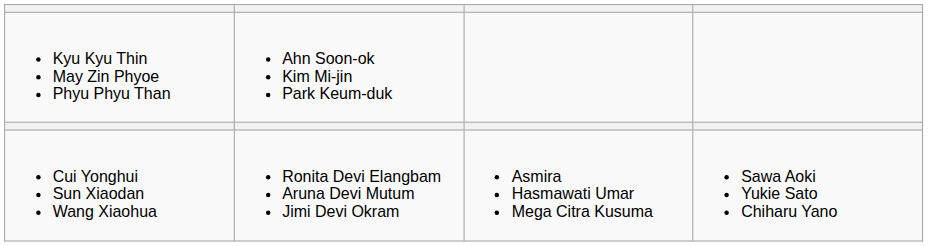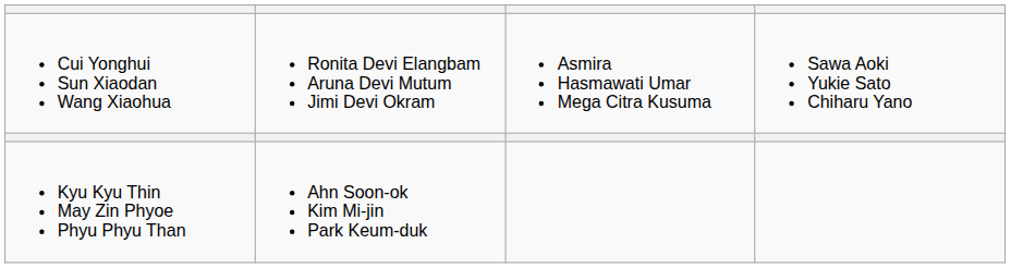 <table class="wikitable" style="font-size:90%">
 <tr>
 <th width=200></th>
 <th width=200></th>
 <th width=200></th>
 <th width=200></th>
 </tr>
 <tr>
-<td valign=top><br><ul><li>Kyu Kyu Thin</li><li>May Zin Phyoe</li><li>Phyu Phyu Than</li></ul></td>
-<td valign=top><br><ul><li>Ahn Soon-ok</li><li>Kim Mi-jin</li><li>Park Keum-duk</li></ul></td>
-<td valign=top></td>
-<td valign=top></td>
+<td valign=top><br><ul><li>Cui Yonghui</li><li>Sun Xiaodan</li><li>Wang Xiaohua</li></ul></td>
+<td valign=top><br><ul><li>Ronita Devi Elangbam</li><li>Aruna Devi Mutum</li><li>Jimi Devi Okram</li></ul></td>
+<td valign=top><br><ul><li>Asmira</li><li>Hasmawati Umar</li><li>Mega Citra Kusuma</li></ul></td>
+<td valign=top><br><ul><li>Sawa Aoki</li><li>Yukie Sato</li><li>Chiharu Yano</li></ul></td>
 </tr>
 <tr>
 <th></th>
 <th></th>
 <th></th>
 <th></th>
 </tr>
 <tr>
-<td valign=top><br><ul><li>Cui Yonghui</li><li>Sun Xiaodan</li><li>Wang Xiaohua</li></ul></td>
-<td valign=top><br><ul><li>Ronita Devi Elangbam</li><li>Aruna Devi Mutum</li><li>Jimi Devi Okram</li></ul></td>
-<td valign=top><br><ul><li>Asmira</li><li>Hasmawati Umar</li><li>Mega Citra Kusuma</li></ul></td>
-<td valign=top><br><ul><li>Sawa Aoki</li><li>Yukie Sato</li><li>Chiharu Yano</li></ul></td>
+<td valign=top><br><ul><li>Kyu Kyu Thin</li><li>May Zin Phyoe</li><li>Phyu Phyu Than</li></ul></td>
+<td valign=top><br><ul><li>Ahn Soon-ok</li><li>Kim Mi-jin</li><li>Park Keum-duk</li></ul></td>
+<td valign=top></td>
+<td valign=top></td>
 </tr>
 </table>
